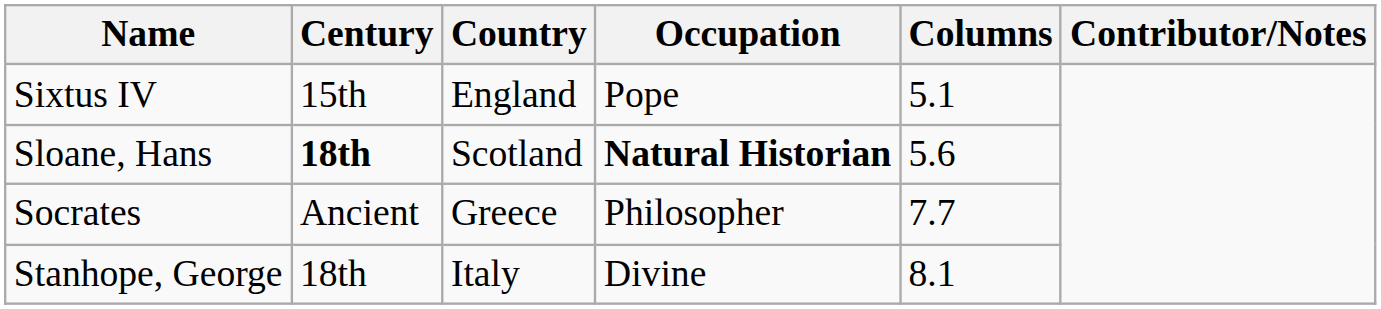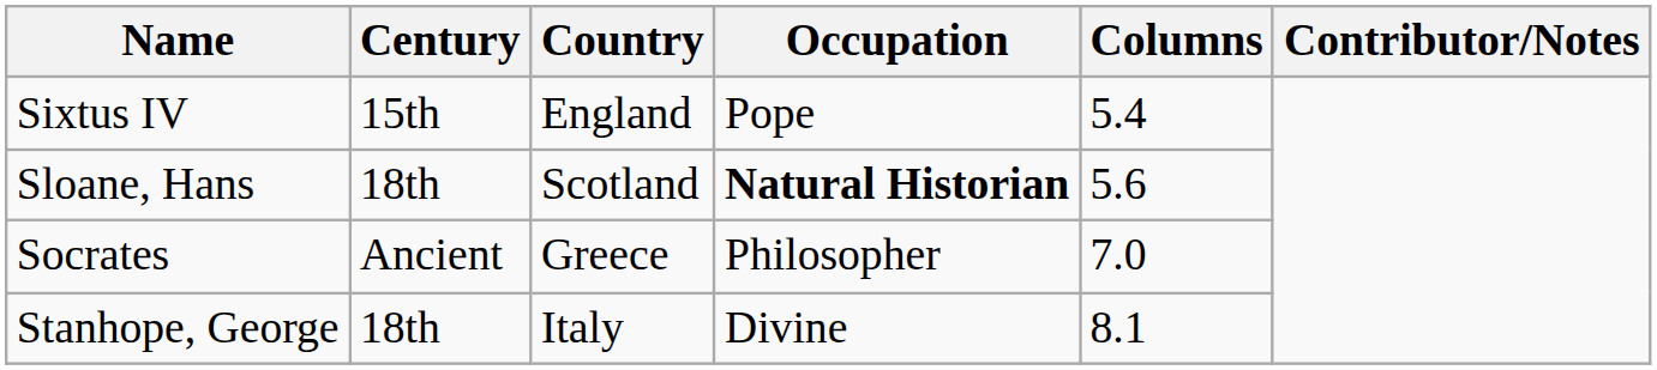 <table class="wikitable">
 <tr>
 <th>Name</th>
 <th>Century</th>
 <th>Country</th>
 <th>Occupation</th>
 <th>Columns</th>
 <th>Contributor/Notes</th>
 </tr>
 <tr>
 <td>Sixtus IV</td>
 <td>15th</td>
 <td>England</td>
 <td>Pope</td>
-<td>5.1</td>
+<td>5.4</td>
 </tr>
 <tr>
 <td>Sloane, Hans</td>
-<td><strong>18th</strong></td>
+<td>18th</td>
 <td>Scotland</td>
 <td><strong>Natural Historian</strong></td>
 <td>5.6</td>
 </tr>
 <tr>
 <td>Socrates</td>
 <td>Ancient</td>
 <td>Greece</td>
 <td>Philosopher</td>
-<td>7.7</td>
+<td>7.0</td>
 </tr>
 <tr>
 <td>Stanhope, George</td>
 <td>18th</td>
 <td>Italy</td>
 <td>Divine</td>
 <td>8.1</td>
 </tr>
 </table>
